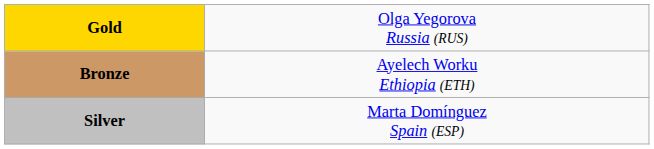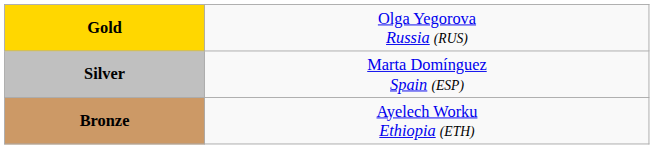 <table class="wikitable" style=" text-align:center; font-size:110%;" width="35%">
 <tr>
 <td bgcolor="gold"><strong>Gold</strong></td>
 <td> <a href='#'>Olga Yegorova</a><br><em><a href='#'>Russia</a> <small>(RUS)</small></em></td>
 </tr>
 <tr>
+<td bgcolor="silver"><strong>Silver</strong></td>
+<td> <a href='#'>Marta Domínguez</a><br><em><a href='#'>Spain</a> <small>(ESP)</small></em></td>
+</tr>
+<tr>
 <td bgcolor="CC9966"><strong>Bronze</strong></td>
 <td> <a href='#'>Ayelech Worku</a><br><em><a href='#'>Ethiopia</a> <small>(ETH)</small></em></td>
 </tr>
-<tr>
-<td bgcolor="silver"><strong>Silver</strong></td>
-<td> <a href='#'>Marta Domínguez</a><br><em><a href='#'>Spain</a> <small>(ESP)</small></em></td>
-</tr>
 </table>
